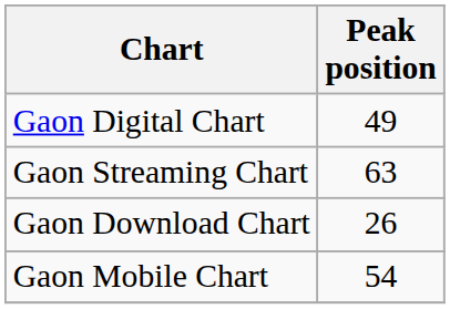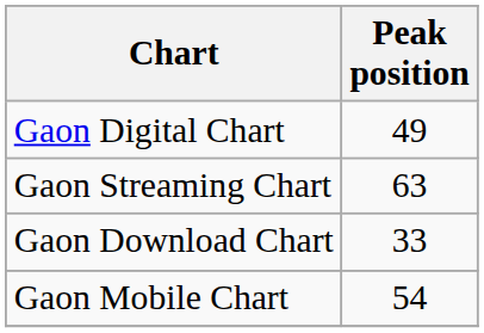 <table class="wikitable sortable">
 <tr>
 <th>Chart</th>
 <th>Peak<br>position</th>
 </tr>
 <tr>
 <td><a href='#'>Gaon</a> Digital Chart</td>
 <td align="center">49</td>
 </tr>
 <tr>
 <td>Gaon Streaming Chart</td>
 <td align="center">63</td>
 </tr>
 <tr>
 <td>Gaon Download Chart</td>
-<td align="center">26</td>
+<td align="center">33</td>
 </tr>
 <tr>
 <td>Gaon Mobile Chart</td>
 <td align="center">54</td>
 </tr>
 <tr>
 </tr>
 </table>
